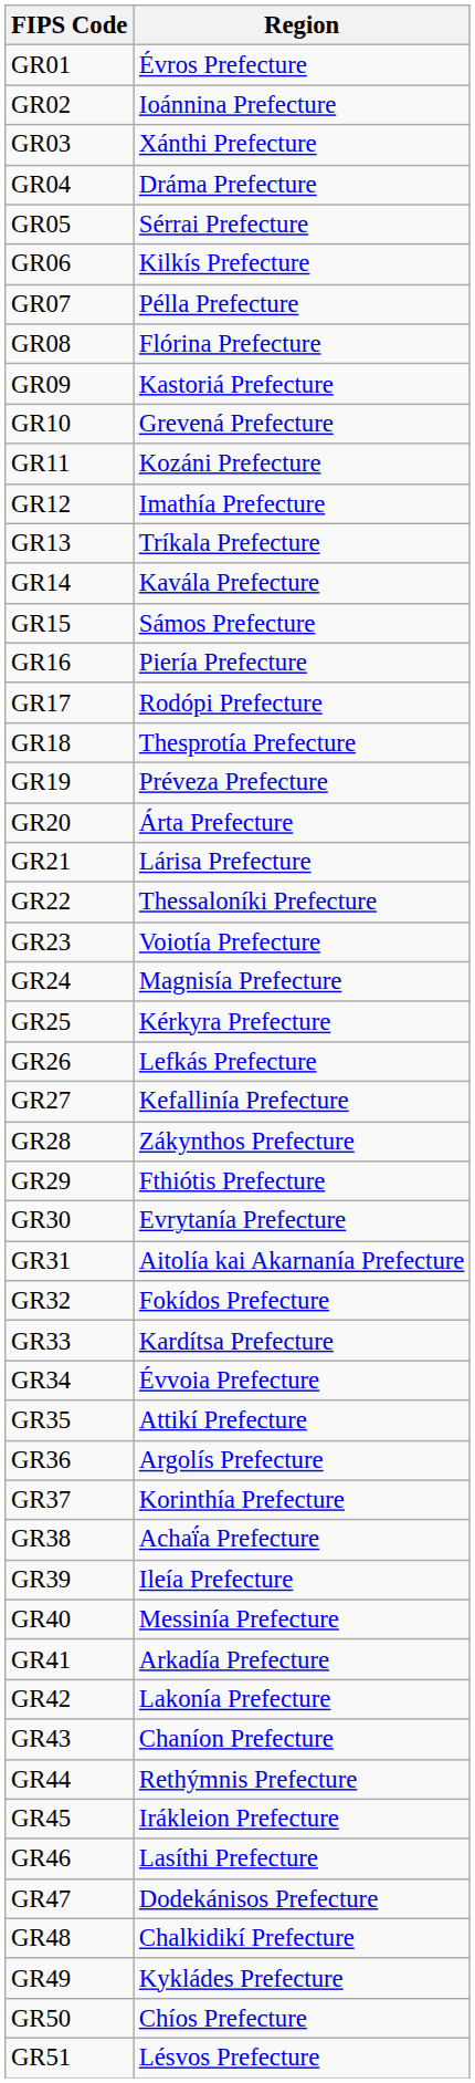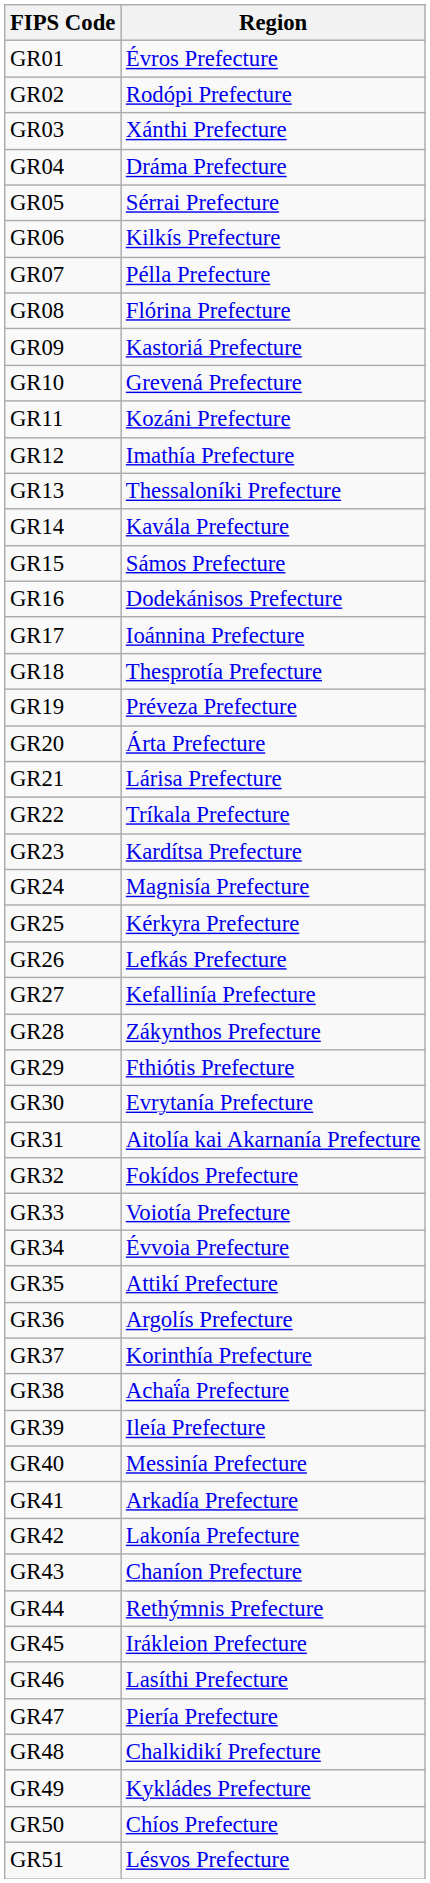 <table class="wikitable">
 <tr>
 <th>FIPS Code</th>
 <th>Region</th>
 </tr>
 <tr>
 <td>GR01</td>
 <td><a href='#'>Évros Prefecture</a></td>
 </tr>
 <tr>
 <td>GR02</td>
-<td><a href='#'>Ioánnina Prefecture</a></td>
+<td><a href='#'>Rodópi Prefecture</a></td>
 </tr>
 <tr>
 <td>GR03</td>
 <td><a href='#'>Xánthi Prefecture</a></td>
 </tr>
 <tr>
 <td>GR04</td>
 <td><a href='#'>Dráma Prefecture</a></td>
 </tr>
 <tr>
 <td>GR05</td>
 <td><a href='#'>Sérrai Prefecture</a></td>
 </tr>
 <tr>
 <td>GR06</td>
 <td><a href='#'>Kilkís Prefecture</a></td>
 </tr>
 <tr>
 <td>GR07</td>
 <td><a href='#'>Pélla Prefecture</a></td>
 </tr>
 <tr>
 <td>GR08</td>
 <td><a href='#'>Flórina Prefecture</a></td>
 </tr>
 <tr>
 <td>GR09</td>
 <td><a href='#'>Kastoriá Prefecture</a></td>
 </tr>
 <tr>
 <td>GR10</td>
 <td><a href='#'>Grevená Prefecture</a></td>
 </tr>
 <tr>
 <td>GR11</td>
 <td><a href='#'>Kozáni Prefecture</a></td>
 </tr>
 <tr>
 <td>GR12</td>
 <td><a href='#'>Imathía Prefecture</a></td>
 </tr>
 <tr>
 <td>GR13</td>
-<td><a href='#'>Tríkala Prefecture</a></td>
+<td><a href='#'>Thessaloníki Prefecture</a></td>
 </tr>
 <tr>
 <td>GR14</td>
 <td><a href='#'>Kavála Prefecture</a></td>
 </tr>
 <tr>
 <td>GR15</td>
 <td><a href='#'>Sámos Prefecture</a></td>
 </tr>
 <tr>
 <td>GR16</td>
-<td><a href='#'>Piería Prefecture</a></td>
+<td><a href='#'>Dodekánisos Prefecture</a></td>
 </tr>
 <tr>
 <td>GR17</td>
-<td><a href='#'>Rodópi Prefecture</a></td>
+<td><a href='#'>Ioánnina Prefecture</a></td>
 </tr>
 <tr>
 <td>GR18</td>
 <td><a href='#'>Thesprotía Prefecture</a></td>
 </tr>
 <tr>
 <td>GR19</td>
 <td><a href='#'>Préveza Prefecture</a></td>
 </tr>
 <tr>
 <td>GR20</td>
 <td><a href='#'>Árta Prefecture</a></td>
 </tr>
 <tr>
 <td>GR21</td>
 <td><a href='#'>Lárisa Prefecture</a></td>
 </tr>
 <tr>
 <td>GR22</td>
-<td><a href='#'>Thessaloníki Prefecture</a></td>
+<td><a href='#'>Tríkala Prefecture</a></td>
 </tr>
 <tr>
 <td>GR23</td>
-<td><a href='#'>Voiotía Prefecture</a></td>
+<td><a href='#'>Kardítsa Prefecture</a></td>
 </tr>
 <tr>
 <td>GR24</td>
 <td><a href='#'>Magnisía Prefecture</a></td>
 </tr>
 <tr>
 <td>GR25</td>
 <td><a href='#'>Kérkyra Prefecture</a></td>
 </tr>
 <tr>
 <td>GR26</td>
 <td><a href='#'>Lefkás Prefecture</a></td>
 </tr>
 <tr>
 <td>GR27</td>
 <td><a href='#'>Kefallinía Prefecture</a></td>
 </tr>
 <tr>
 <td>GR28</td>
 <td><a href='#'>Zákynthos Prefecture</a></td>
 </tr>
 <tr>
 <td>GR29</td>
 <td><a href='#'>Fthiótis Prefecture</a></td>
 </tr>
 <tr>
 <td>GR30</td>
 <td><a href='#'>Evrytanía Prefecture</a></td>
 </tr>
 <tr>
 <td>GR31</td>
 <td><a href='#'>Aitolía kai Akarnanía Prefecture</a></td>
 </tr>
 <tr>
 <td>GR32</td>
 <td><a href='#'>Fokídos Prefecture</a></td>
 </tr>
 <tr>
 <td>GR33</td>
-<td><a href='#'>Kardítsa Prefecture</a></td>
+<td><a href='#'>Voiotía Prefecture</a></td>
 </tr>
 <tr>
 <td>GR34</td>
 <td><a href='#'>Évvoia Prefecture</a></td>
 </tr>
 <tr>
 <td>GR35</td>
 <td><a href='#'>Attikí Prefecture</a></td>
 </tr>
 <tr>
 <td>GR36</td>
 <td><a href='#'>Argolís Prefecture</a></td>
 </tr>
 <tr>
 <td>GR37</td>
 <td><a href='#'>Korinthía Prefecture</a></td>
 </tr>
 <tr>
 <td>GR38</td>
 <td><a href='#'>Achaḯa Prefecture</a></td>
 </tr>
 <tr>
 <td>GR39</td>
 <td><a href='#'>Ileía Prefecture</a></td>
 </tr>
 <tr>
 <td>GR40</td>
 <td><a href='#'>Messinía Prefecture</a></td>
 </tr>
 <tr>
 <td>GR41</td>
 <td><a href='#'>Arkadía Prefecture</a></td>
 </tr>
 <tr>
 <td>GR42</td>
 <td><a href='#'>Lakonía Prefecture</a></td>
 </tr>
 <tr>
 <td>GR43</td>
 <td><a href='#'>Chaníon Prefecture</a></td>
 </tr>
 <tr>
 <td>GR44</td>
 <td><a href='#'>Rethýmnis Prefecture</a></td>
 </tr>
 <tr>
 <td>GR45</td>
 <td><a href='#'>Irákleion Prefecture</a></td>
 </tr>
 <tr>
 <td>GR46</td>
 <td><a href='#'>Lasíthi Prefecture</a></td>
 </tr>
 <tr>
 <td>GR47</td>
-<td><a href='#'>Dodekánisos Prefecture</a></td>
+<td><a href='#'>Piería Prefecture</a></td>
 </tr>
 <tr>
 <td>GR48</td>
 <td><a href='#'>Chalkidikí Prefecture</a></td>
 </tr>
 <tr>
 <td>GR49</td>
 <td><a href='#'>Kykládes Prefecture</a></td>
 </tr>
 <tr>
 <td>GR50</td>
 <td><a href='#'>Chíos Prefecture</a></td>
 </tr>
 <tr>
 <td>GR51</td>
 <td><a href='#'>Lésvos Prefecture</a></td>
 </tr>
 </table>
